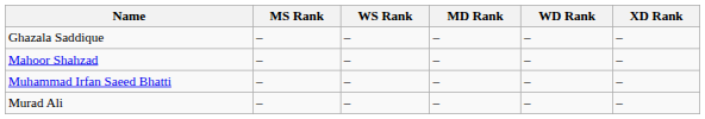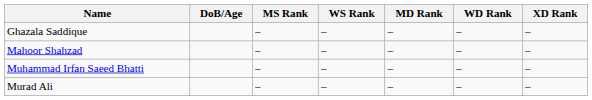 <table class="sortable wikitable"  style="width:800px; font-size:95%;">
 <tr>
 <th align="left">Name</th>
+<th align="left">DoB/Age</th>
 <th align="left">MS Rank</th>
 <th align="left">WS Rank</th>
 <th align="left">MD Rank</th>
 <th align="left">WD Rank</th>
 <th align="left">XD Rank</th>
 </tr>
 <tr>
 <td>Ghazala Saddique</td>
+<td></td>
 <td>–</td>
 <td>–</td>
 <td>–</td>
 <td>–</td>
 <td>–</td>
 </tr>
 <tr>
 <td><a href='#'>Mahoor Shahzad</a></td>
+<td></td>
 <td>–</td>
 <td>–</td>
 <td>–</td>
 <td>–</td>
 <td>–</td>
 </tr>
 <tr>
 <td><a href='#'>Muhammad Irfan Saeed Bhatti</a></td>
+<td></td>
 <td>–</td>
 <td>–</td>
 <td>–</td>
 <td>–</td>
 <td>–</td>
 </tr>
 <tr>
 <td>Murad Ali</td>
+<td></td>
 <td>–</td>
 <td>–</td>
 <td>–</td>
 <td>–</td>
 <td>–</td>
 </tr>
 </table>
